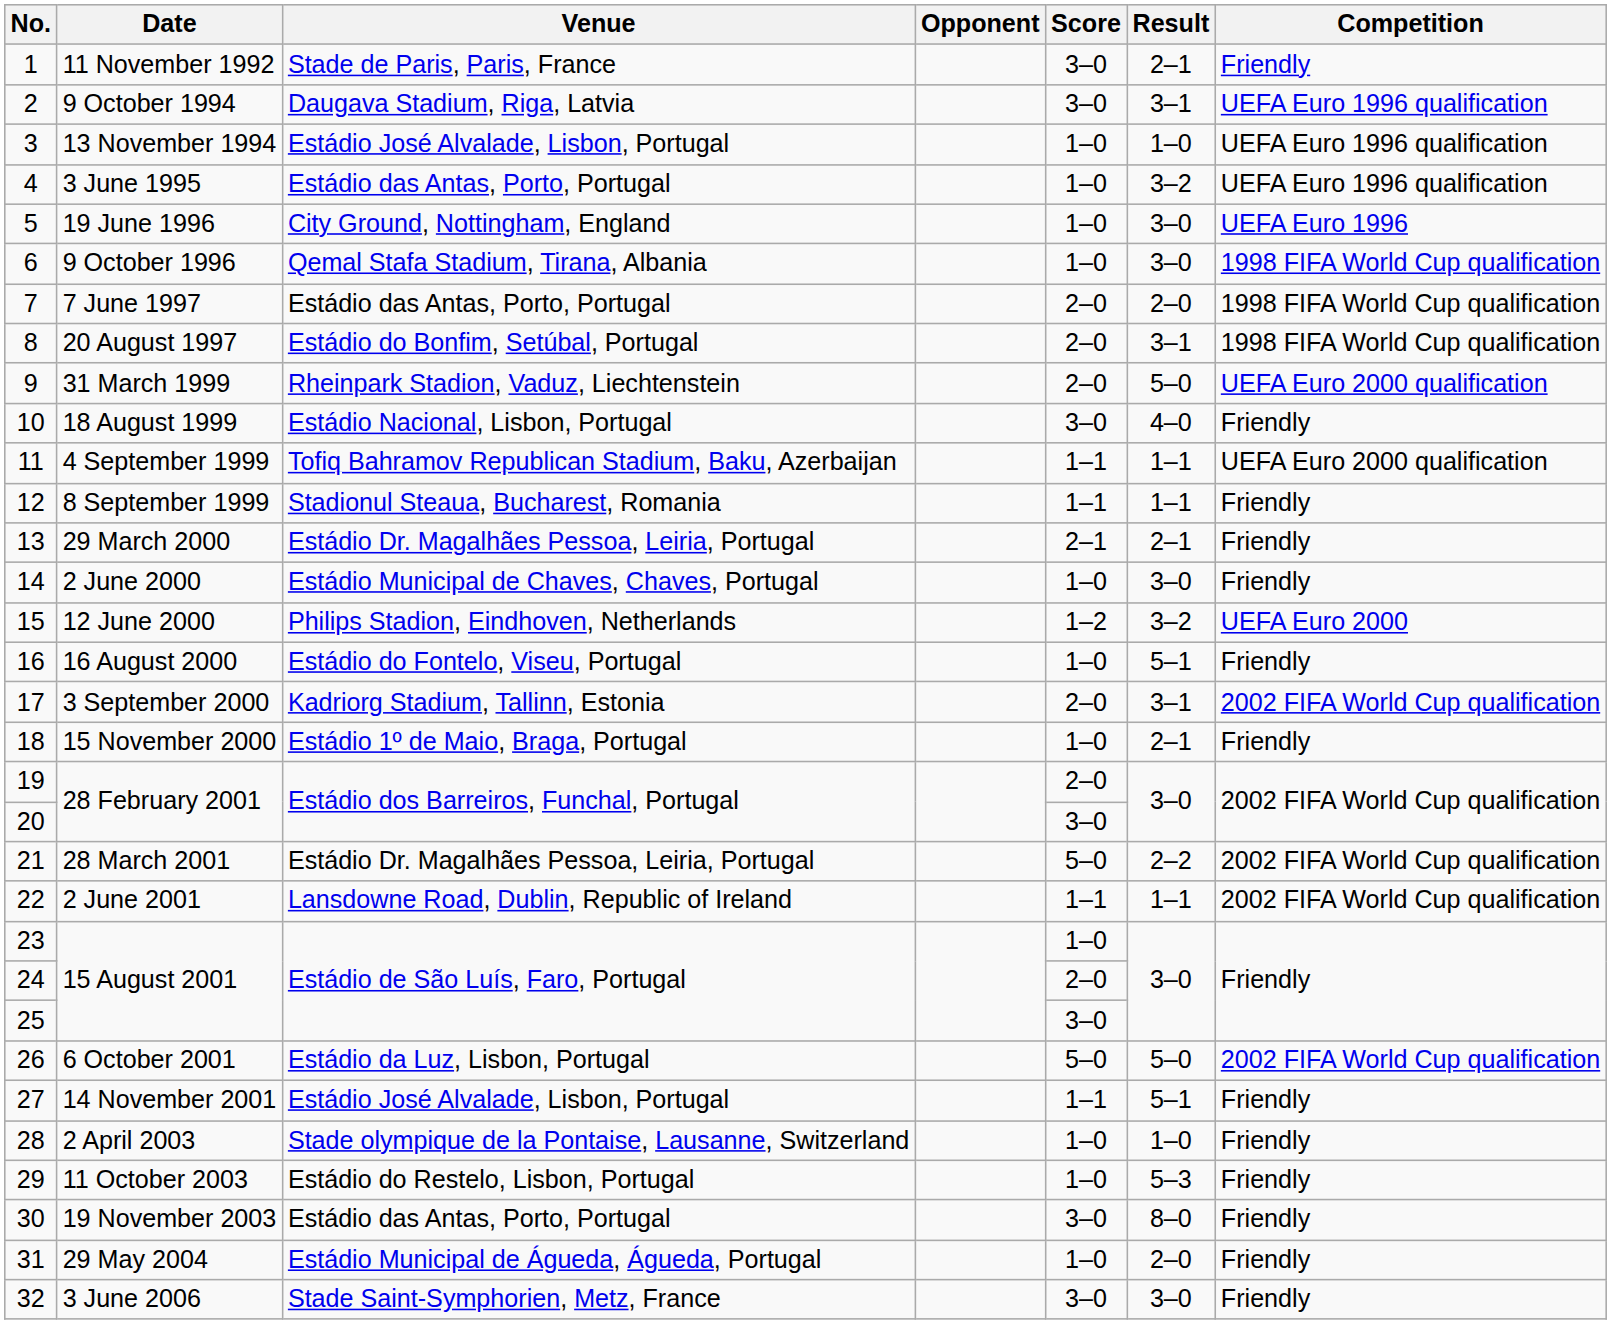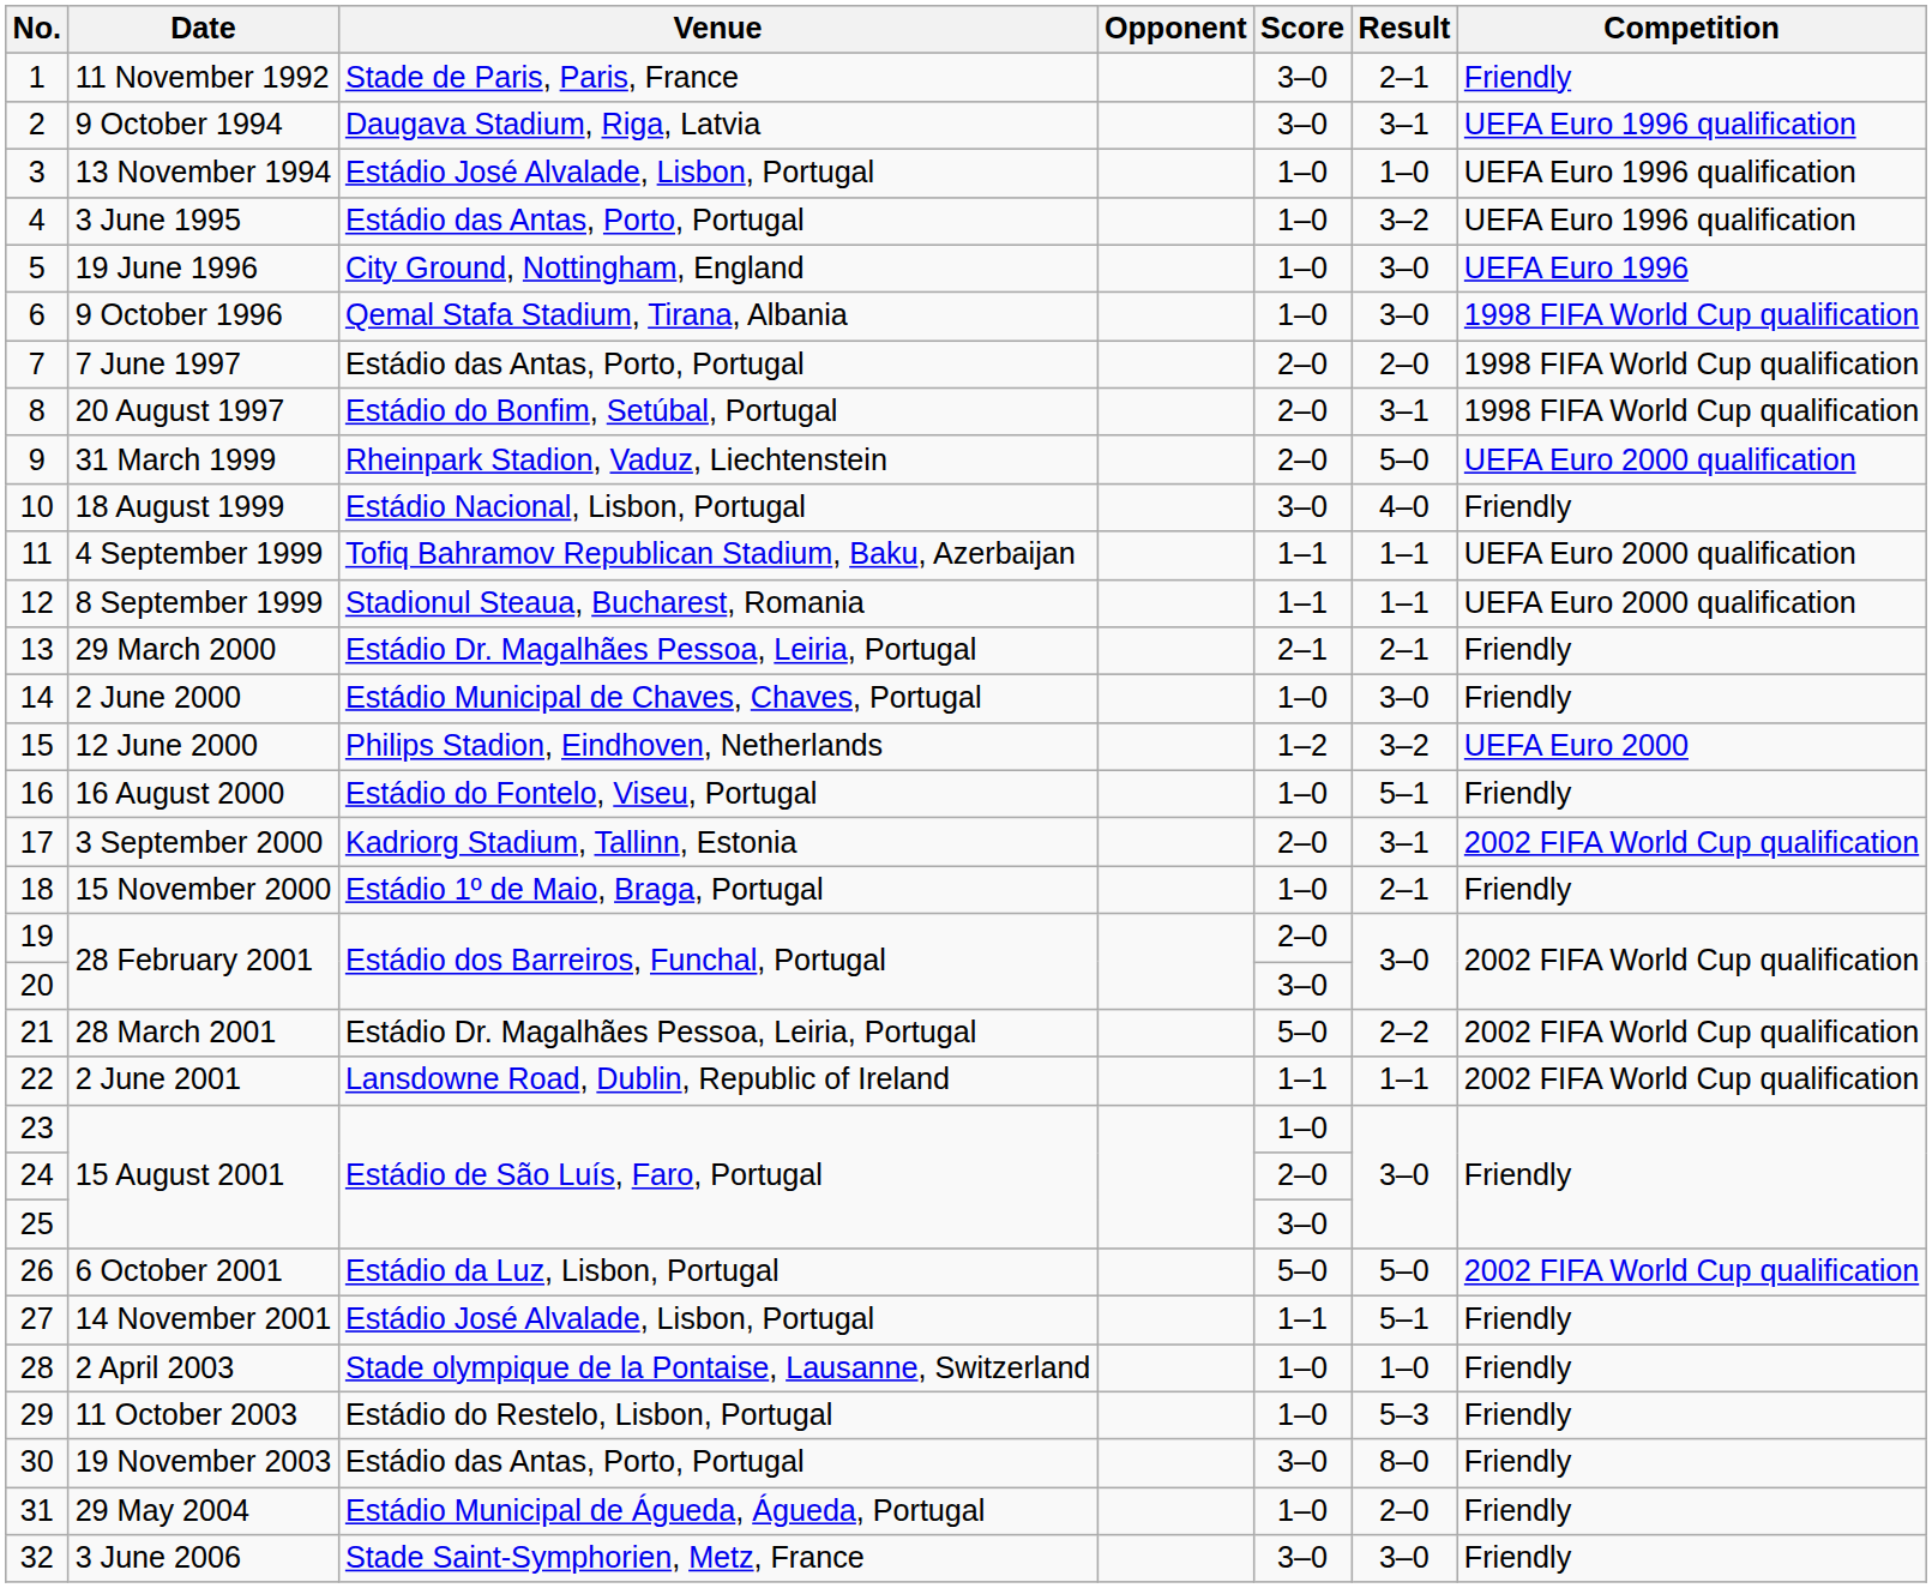 <table class="wikitable sortable">
 <tr>
 <th scope="col">No.</th>
 <th scope="col">Date</th>
 <th scope="col">Venue</th>
 <th scope="col">Opponent</th>
 <th scope="col">Score</th>
 <th scope="col">Result</th>
 <th scope="col">Competition</th>
 </tr>
 <tr>
 <td align="center">1</td>
 <td>11 November 1992</td>
 <td><a href='#'>Stade de Paris</a>, <a href='#'>Paris</a>, France</td>
 <td></td>
 <td align="center">3–0</td>
 <td align="center">2–1</td>
 <td><a href='#'>Friendly</a></td>
 </tr>
 <tr>
 <td align="center">2</td>
 <td>9 October 1994</td>
 <td><a href='#'>Daugava Stadium</a>, <a href='#'>Riga</a>, Latvia</td>
 <td></td>
 <td align="center">3–0</td>
 <td align="center">3–1</td>
 <td><a href='#'>UEFA Euro 1996 qualification</a></td>
 </tr>
 <tr>
 <td align="center">3</td>
 <td>13 November 1994</td>
 <td><a href='#'>Estádio José Alvalade</a>, <a href='#'>Lisbon</a>, Portugal</td>
 <td></td>
 <td align="center">1–0</td>
 <td align="center">1–0</td>
 <td>UEFA Euro 1996 qualification</td>
 </tr>
 <tr>
 <td align="center">4</td>
 <td>3 June 1995</td>
 <td><a href='#'>Estádio das Antas</a>, <a href='#'>Porto</a>, Portugal</td>
 <td></td>
 <td align="center">1–0</td>
 <td align="center">3–2</td>
 <td>UEFA Euro 1996 qualification</td>
 </tr>
 <tr>
 <td align="center">5</td>
 <td>19 June 1996</td>
 <td><a href='#'>City Ground</a>, <a href='#'>Nottingham</a>, England</td>
 <td></td>
 <td align="center">1–0</td>
 <td align="center">3–0</td>
 <td><a href='#'>UEFA Euro 1996</a></td>
 </tr>
 <tr>
 <td align="center">6</td>
 <td>9 October 1996</td>
 <td><a href='#'>Qemal Stafa Stadium</a>, <a href='#'>Tirana</a>, Albania</td>
 <td></td>
 <td align="center">1–0</td>
 <td align="center">3–0</td>
 <td><a href='#'>1998 FIFA World Cup qualification</a></td>
 </tr>
 <tr>
 <td align="center">7</td>
 <td>7 June 1997</td>
 <td>Estádio das Antas, Porto, Portugal</td>
 <td></td>
 <td align="center">2–0</td>
 <td align="center">2–0</td>
 <td>1998 FIFA World Cup qualification</td>
 </tr>
 <tr>
 <td align="center">8</td>
 <td>20 August 1997</td>
 <td><a href='#'>Estádio do Bonfim</a>, <a href='#'>Setúbal</a>, Portugal</td>
 <td></td>
 <td align="center">2–0</td>
 <td align="center">3–1</td>
 <td>1998 FIFA World Cup qualification</td>
 </tr>
 <tr>
 <td align="center">9</td>
 <td>31 March 1999</td>
 <td><a href='#'>Rheinpark Stadion</a>, <a href='#'>Vaduz</a>, Liechtenstein</td>
 <td></td>
 <td align="center">2–0</td>
 <td align="center">5–0</td>
 <td><a href='#'>UEFA Euro 2000 qualification</a></td>
 </tr>
 <tr>
 <td align="center">10</td>
 <td>18 August 1999</td>
 <td><a href='#'>Estádio Nacional</a>, Lisbon, Portugal</td>
 <td></td>
 <td align="center">3–0</td>
 <td align="center">4–0</td>
 <td>Friendly</td>
 </tr>
 <tr>
 <td align="center">11</td>
 <td>4 September 1999</td>
 <td><a href='#'>Tofiq Bahramov Republican Stadium</a>, <a href='#'>Baku</a>, Azerbaijan</td>
 <td></td>
 <td align="center">1–1</td>
 <td align="center">1–1</td>
 <td>UEFA Euro 2000 qualification</td>
 </tr>
 <tr>
 <td align="center">12</td>
 <td>8 September 1999</td>
 <td><a href='#'>Stadionul Steaua</a>, <a href='#'>Bucharest</a>, Romania</td>
 <td></td>
 <td align="center">1–1</td>
 <td align="center">1–1</td>
-<td>Friendly</td>
+<td>UEFA Euro 2000 qualification</td>
 </tr>
 <tr>
 <td align="center">13</td>
 <td>29 March 2000</td>
 <td><a href='#'>Estádio Dr. Magalhães Pessoa</a>, <a href='#'>Leiria</a>, Portugal</td>
 <td></td>
 <td align="center">2–1</td>
 <td align="center">2–1</td>
 <td>Friendly</td>
 </tr>
 <tr>
 <td align="center">14</td>
 <td>2 June 2000</td>
 <td><a href='#'>Estádio Municipal de Chaves</a>, <a href='#'>Chaves</a>, Portugal</td>
 <td></td>
 <td align="center">1–0</td>
 <td align="center">3–0</td>
 <td>Friendly</td>
 </tr>
 <tr>
 <td align="center">15</td>
 <td>12 June 2000</td>
 <td><a href='#'>Philips Stadion</a>, <a href='#'>Eindhoven</a>, Netherlands</td>
 <td></td>
 <td align="center">1–2</td>
 <td align="center">3–2</td>
 <td><a href='#'>UEFA Euro 2000</a></td>
 </tr>
 <tr>
 <td align="center">16</td>
 <td>16 August 2000</td>
 <td><a href='#'>Estádio do Fontelo</a>, <a href='#'>Viseu</a>, Portugal</td>
 <td></td>
 <td align="center">1–0</td>
 <td align="center">5–1</td>
 <td>Friendly</td>
 </tr>
 <tr>
 <td align="center">17</td>
 <td>3 September 2000</td>
 <td><a href='#'>Kadriorg Stadium</a>, <a href='#'>Tallinn</a>, Estonia</td>
 <td></td>
 <td align="center">2–0</td>
 <td align="center">3–1</td>
 <td><a href='#'>2002 FIFA World Cup qualification</a></td>
 </tr>
 <tr>
 <td align="center">18</td>
 <td>15 November 2000</td>
 <td><a href='#'>Estádio 1º de Maio</a>, <a href='#'>Braga</a>, Portugal</td>
 <td></td>
 <td align="center">1–0</td>
 <td align="center">2–1</td>
 <td>Friendly</td>
 </tr>
 <tr>
 <td align="center">19</td>
 <td rowspan="2">28 February 2001</td>
 <td rowspan="2"><a href='#'>Estádio dos Barreiros</a>, <a href='#'>Funchal</a>, Portugal</td>
 <td rowspan="2"></td>
 <td align="center">2–0</td>
 <td rowspan="2" style="text-align:center">3–0</td>
 <td rowspan="2">2002 FIFA World Cup qualification</td>
 </tr>
 <tr>
 <td align="center">20</td>
 <td align="center">3–0</td>
 </tr>
 <tr>
 <td align="center">21</td>
 <td>28 March 2001</td>
 <td>Estádio Dr. Magalhães Pessoa, Leiria, Portugal</td>
 <td></td>
 <td align="center">5–0</td>
 <td align="center">2–2</td>
 <td>2002 FIFA World Cup qualification</td>
 </tr>
 <tr>
 <td align="center">22</td>
 <td>2 June 2001</td>
 <td><a href='#'>Lansdowne Road</a>, <a href='#'>Dublin</a>, Republic of Ireland</td>
 <td></td>
 <td align="center">1–1</td>
 <td align="center">1–1</td>
 <td>2002 FIFA World Cup qualification</td>
 </tr>
 <tr>
 <td align="center">23</td>
 <td rowspan="3">15 August 2001</td>
 <td rowspan="3"><a href='#'>Estádio de São Luís</a>, <a href='#'>Faro</a>, Portugal</td>
 <td rowspan="3"></td>
 <td align="center">1–0</td>
 <td rowspan="3" style="text-align:center">3–0</td>
 <td rowspan="3">Friendly</td>
 </tr>
 <tr>
 <td align="center">24</td>
 <td align="center">2–0</td>
 </tr>
 <tr>
 <td align="center">25</td>
 <td align="center">3–0</td>
 </tr>
 <tr>
 <td align="center">26</td>
 <td>6 October 2001</td>
 <td><a href='#'>Estádio da Luz</a>, Lisbon, Portugal</td>
 <td></td>
 <td align="center">5–0</td>
 <td align="center">5–0</td>
 <td><a href='#'>2002 FIFA World Cup qualification</a></td>
 </tr>
 <tr>
 <td align="center">27</td>
 <td>14 November 2001</td>
 <td><a href='#'>Estádio José Alvalade</a>, Lisbon, Portugal</td>
 <td></td>
 <td align="center">1–1</td>
 <td align="center">5–1</td>
 <td>Friendly</td>
 </tr>
 <tr>
 <td align="center">28</td>
 <td>2 April 2003</td>
 <td><a href='#'>Stade olympique de la Pontaise</a>, <a href='#'>Lausanne</a>, Switzerland</td>
 <td></td>
 <td align="center">1–0</td>
 <td align="center">1–0</td>
 <td>Friendly</td>
 </tr>
 <tr>
 <td align="center">29</td>
 <td>11 October 2003</td>
 <td>Estádio do Restelo, Lisbon, Portugal</td>
 <td></td>
 <td align="center">1–0</td>
 <td align="center">5–3</td>
 <td>Friendly</td>
 </tr>
 <tr>
 <td align="center">30</td>
 <td>19 November 2003</td>
 <td>Estádio das Antas, Porto, Portugal</td>
 <td></td>
 <td align="center">3–0</td>
 <td align="center">8–0</td>
 <td>Friendly</td>
 </tr>
 <tr>
 <td align="center">31</td>
 <td>29 May 2004</td>
 <td><a href='#'>Estádio Municipal de Águeda</a>, <a href='#'>Águeda</a>, Portugal</td>
 <td></td>
 <td align="center">1–0</td>
 <td align="center">2–0</td>
 <td>Friendly</td>
 </tr>
 <tr>
 <td align="center">32</td>
 <td>3 June 2006</td>
 <td><a href='#'>Stade Saint-Symphorien</a>, <a href='#'>Metz</a>, France</td>
 <td></td>
 <td align="center">3–0</td>
 <td align="center">3–0</td>
 <td>Friendly</td>
 </tr>
 </table>
